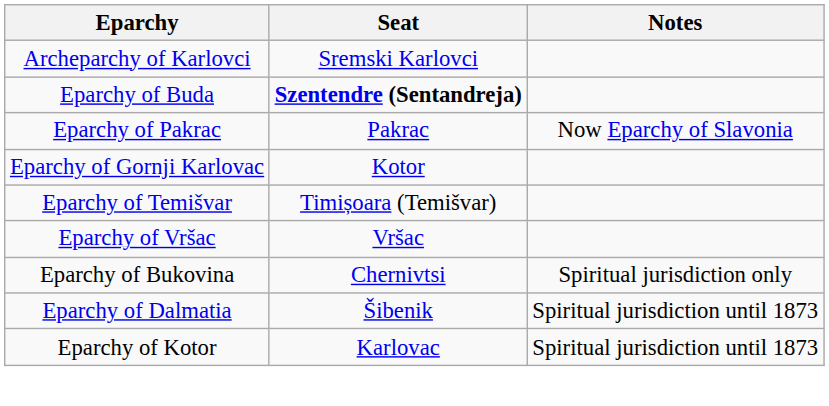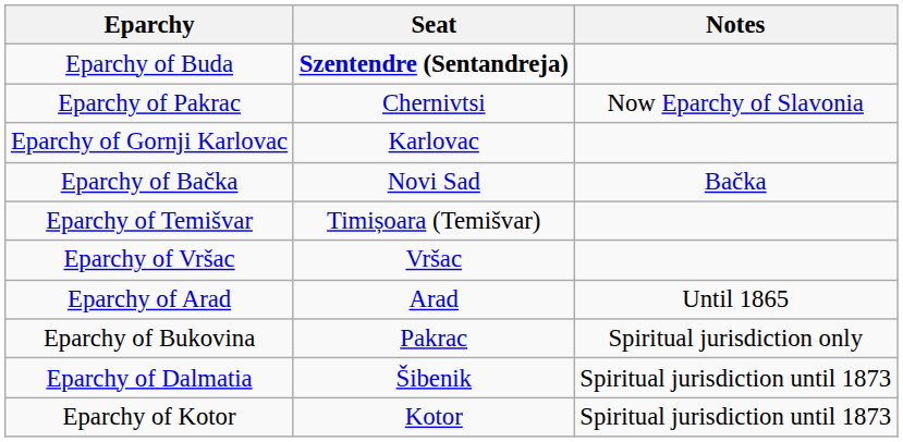 <table class="wikitable sortable" style="text-align:center">
 <tr>
 <th>Eparchy</th>
 <th>Seat</th>
 <th>Notes</th>
-</tr>
-<tr>
-<td><a href='#'>Archeparchy of Karlovci</a></td>
-<td><a href='#'>Sremski Karlovci</a></td>
-<td></td>
 </tr>
 <tr>
 <td><a href='#'>Eparchy of Buda</a></td>
 <td><strong><a href='#'>Szentendre</a> (Sentandreja)</strong></td>
 <td></td>
 </tr>
 <tr>
 <td><a href='#'>Eparchy of Pakrac</a></td>
-<td><a href='#'>Pakrac</a></td>
+<td><a href='#'>Chernivtsi</a></td>
 <td>Now <a href='#'>Eparchy of Slavonia</a></td>
 </tr>
 <tr>
 <td><a href='#'>Eparchy of Gornji Karlovac</a></td>
-<td><a href='#'>Kotor</a></td>
+<td><a href='#'>Karlovac</a></td>
 <td></td>
+</tr>
+<tr>
+<td><a href='#'>Eparchy of Bačka</a></td>
+<td><a href='#'>Novi Sad</a></td>
+<td><a href='#'>Bačka</a></td>
 </tr>
 <tr>
 <td><a href='#'>Eparchy of Temišvar</a></td>
 <td><a href='#'>Timișoara</a> (Temišvar)</td>
 <td></td>
 </tr>
 <tr>
 <td><a href='#'>Eparchy of Vršac</a></td>
 <td><a href='#'>Vršac</a></td>
 <td></td>
 </tr>
 <tr>
+<td><a href='#'>Eparchy of Arad</a></td>
+<td><a href='#'>Arad</a></td>
+<td>Until 1865</td>
+</tr>
+<tr>
 <td>Eparchy of Bukovina</td>
-<td><a href='#'>Chernivtsi</a></td>
+<td><a href='#'>Pakrac</a></td>
 <td>Spiritual jurisdiction only</td>
 </tr>
 <tr>
 <td><a href='#'>Eparchy of Dalmatia</a></td>
 <td><a href='#'>Šibenik</a></td>
 <td>Spiritual jurisdiction until 1873</td>
 </tr>
 <tr>
 <td>Eparchy of Kotor</td>
-<td><a href='#'>Karlovac</a></td>
+<td><a href='#'>Kotor</a></td>
 <td>Spiritual jurisdiction until 1873</td>
 </tr>
 </table>
